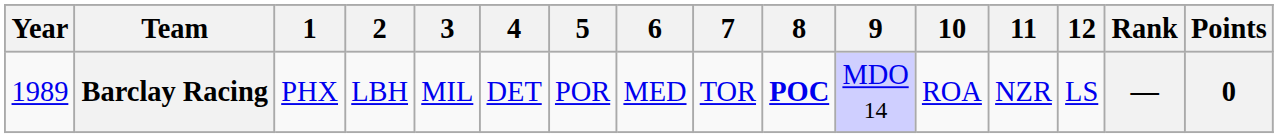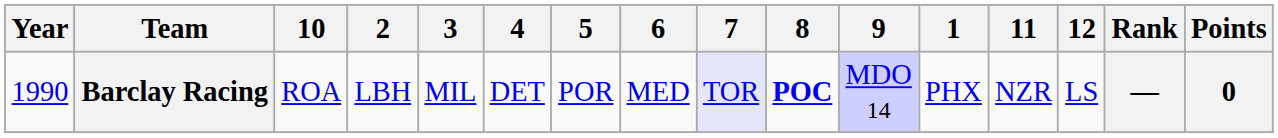 <table class="wikitable" style="text-align:center; font-size:95%">
 <tr>
 <th>Year</th>
 <th>Team</th>
-<th>1</th>
+<th>10</th>
 <th>2</th>
 <th>3</th>
 <th>4</th>
 <th>5</th>
 <th>6</th>
 <th>7</th>
 <th>8</th>
 <th>9</th>
-<th>10</th>
+<th>1</th>
 <th>11</th>
 <th>12</th>
 <th>Rank</th>
 <th>Points</th>
 </tr>
 <tr>
-<td><a href='#'>1989</a></td>
+<td><a href='#'>1990</a></td>
 <th>Barclay Racing</th>
-<td><a href='#'>PHX</a></td>
+<td><a href='#'>ROA</a></td>
 <td><a href='#'>LBH</a></td>
 <td><a href='#'>MIL</a></td>
 <td><a href='#'>DET</a></td>
 <td><a href='#'>POR</a></td>
 <td><a href='#'>MED</a></td>
-<td><a href='#'>TOR</a></td>
+<td style="background: lavender;"><a href='#'>TOR</a></td>
 <td><strong><a href='#'>POC</a></strong></td>
 <td style="background:#CFCFFF;"><a href='#'>MDO</a><br><small>14</small></td>
-<td><a href='#'>ROA</a></td>
+<td><a href='#'>PHX</a></td>
 <td><a href='#'>NZR</a></td>
 <td><a href='#'>LS</a></td>
 <th>—</th>
 <th>0</th>
 </tr>
 </table>
